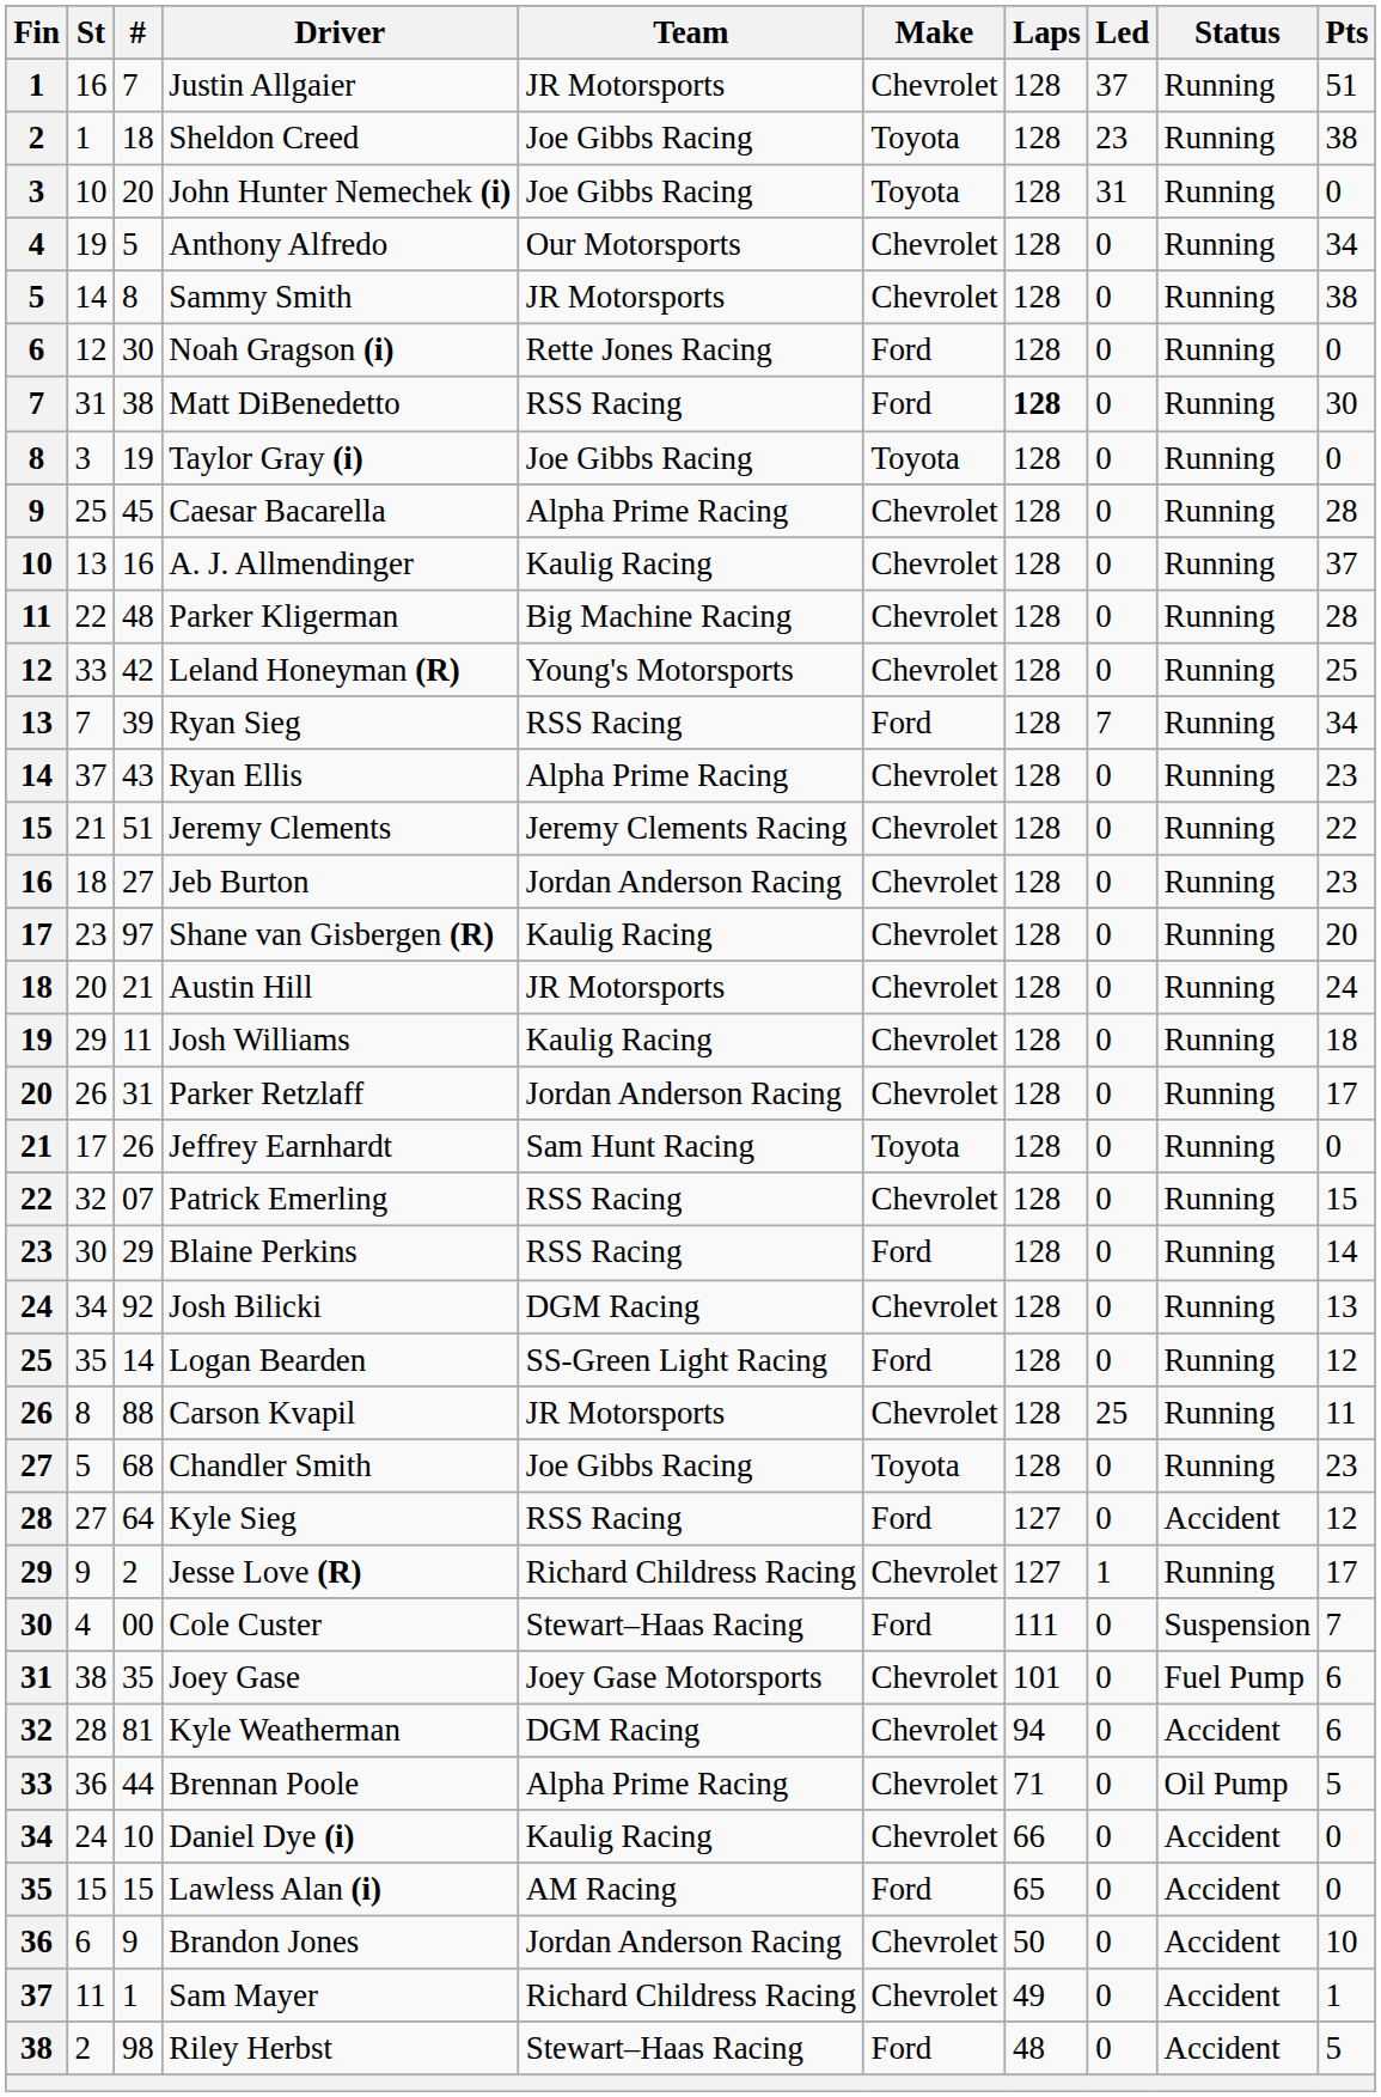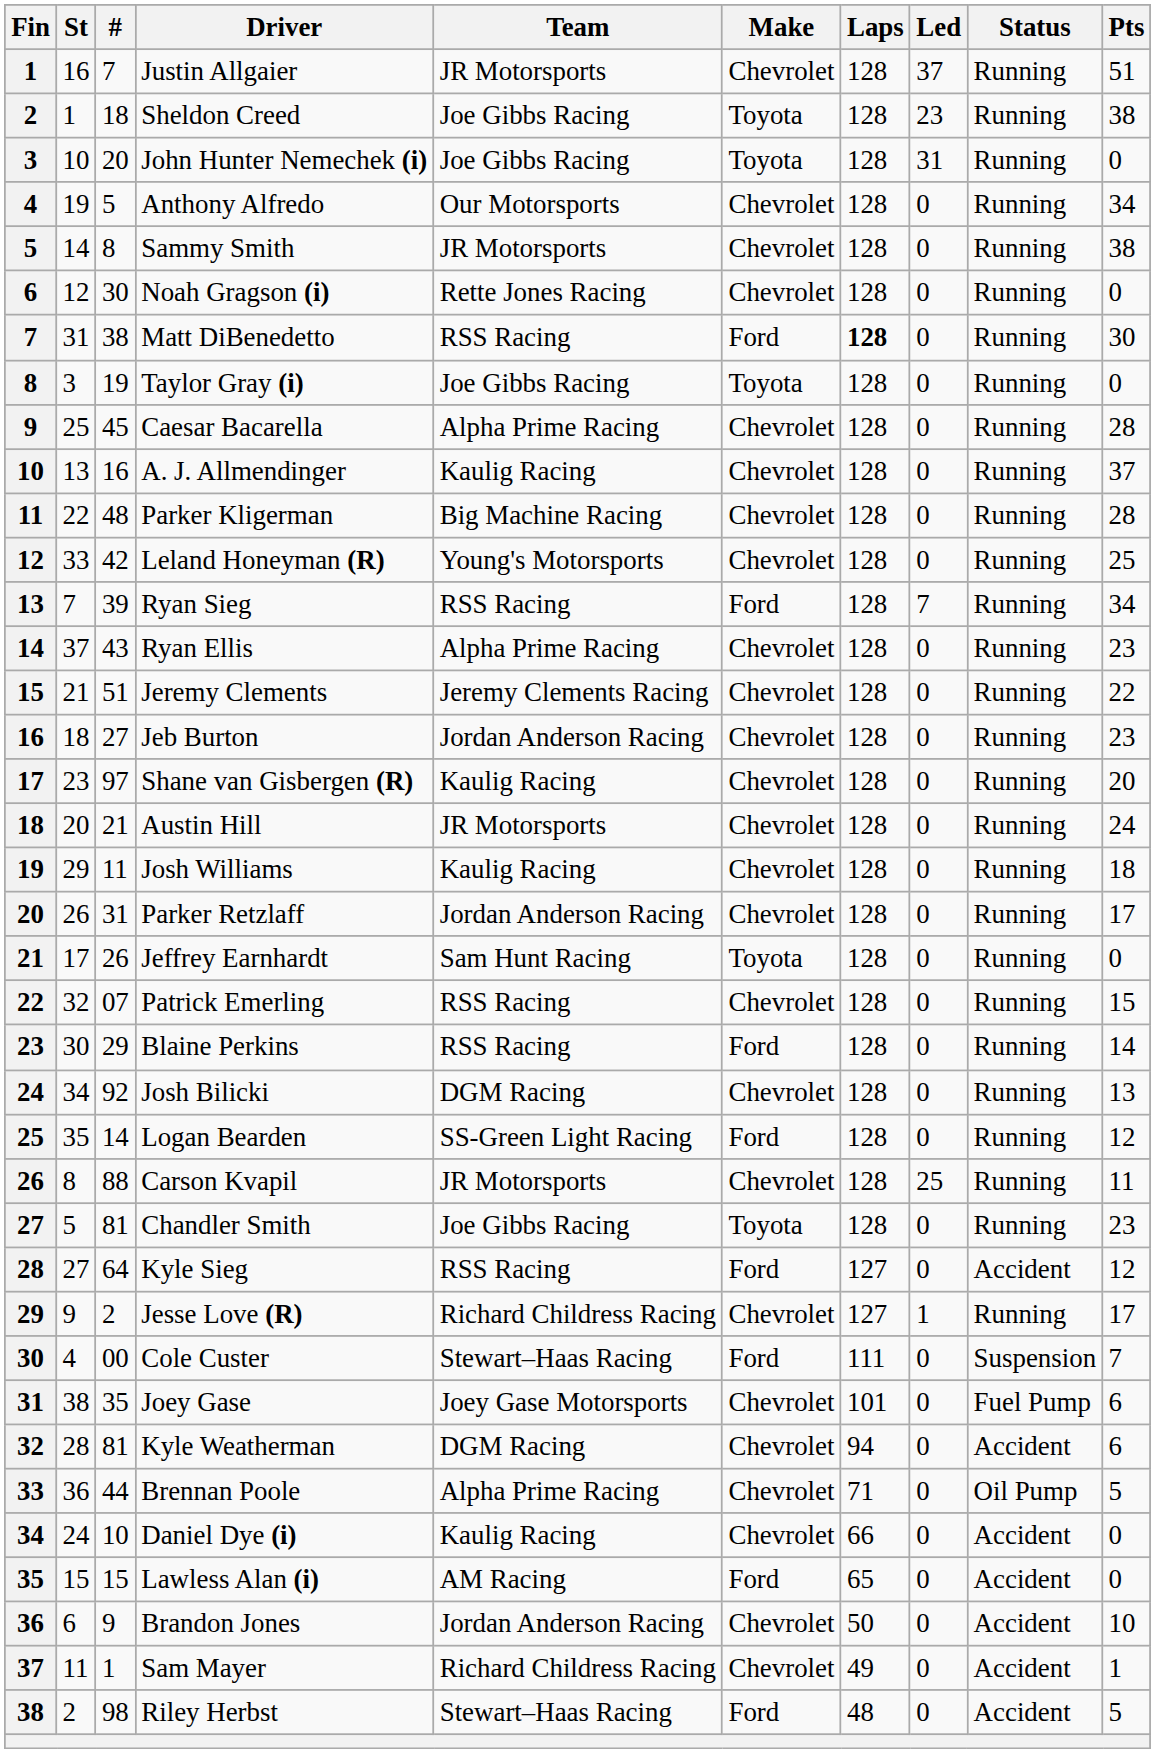 <table class="wikitable" style="font-size:95%">
 <tr>
 <th>Fin</th>
 <th>St</th>
 <th>#</th>
 <th>Driver</th>
 <th>Team</th>
 <th>Make</th>
 <th>Laps</th>
 <th>Led</th>
 <th>Status</th>
 <th>Pts</th>
 </tr>
 <tr>
 <th>1</th>
 <td>16</td>
 <td>7</td>
 <td>Justin Allgaier</td>
 <td>JR Motorsports</td>
 <td>Chevrolet</td>
 <td>128</td>
 <td>37</td>
 <td>Running</td>
 <td>51</td>
 </tr>
 <tr>
 <th>2</th>
 <td>1</td>
 <td>18</td>
 <td>Sheldon Creed</td>
 <td>Joe Gibbs Racing</td>
 <td>Toyota</td>
 <td>128</td>
 <td>23</td>
 <td>Running</td>
 <td>38</td>
 </tr>
 <tr>
 <th>3</th>
 <td>10</td>
 <td>20</td>
 <td>John Hunter Nemechek <strong>(i)</strong></td>
 <td>Joe Gibbs Racing</td>
 <td>Toyota</td>
 <td>128</td>
 <td>31</td>
 <td>Running</td>
 <td>0</td>
 </tr>
 <tr>
 <th>4</th>
 <td>19</td>
 <td>5</td>
 <td>Anthony Alfredo</td>
 <td>Our Motorsports</td>
 <td>Chevrolet</td>
 <td>128</td>
 <td>0</td>
 <td>Running</td>
 <td>34</td>
 </tr>
 <tr>
 <th>5</th>
 <td>14</td>
 <td>8</td>
 <td>Sammy Smith</td>
 <td>JR Motorsports</td>
 <td>Chevrolet</td>
 <td>128</td>
 <td>0</td>
 <td>Running</td>
 <td>38</td>
 </tr>
 <tr>
 <th>6</th>
 <td>12</td>
 <td>30</td>
 <td>Noah Gragson <strong>(i)</strong></td>
 <td>Rette Jones Racing</td>
-<td>Ford</td>
+<td>Chevrolet</td>
 <td>128</td>
 <td>0</td>
 <td>Running</td>
 <td>0</td>
 </tr>
 <tr>
 <th>7</th>
 <td>31</td>
 <td>38</td>
 <td>Matt DiBenedetto</td>
 <td>RSS Racing</td>
 <td>Ford</td>
 <td><strong>128</strong></td>
 <td>0</td>
 <td>Running</td>
 <td>30</td>
 </tr>
 <tr>
 <th>8</th>
 <td>3</td>
 <td>19</td>
 <td>Taylor Gray <strong>(i)</strong></td>
 <td>Joe Gibbs Racing</td>
 <td>Toyota</td>
 <td>128</td>
 <td>0</td>
 <td>Running</td>
 <td>0</td>
 </tr>
 <tr>
 <th>9</th>
 <td>25</td>
 <td>45</td>
 <td>Caesar Bacarella</td>
 <td>Alpha Prime Racing</td>
 <td>Chevrolet</td>
 <td>128</td>
 <td>0</td>
 <td>Running</td>
 <td>28</td>
 </tr>
 <tr>
 <th>10</th>
 <td>13</td>
 <td>16</td>
 <td>A. J. Allmendinger</td>
 <td>Kaulig Racing</td>
 <td>Chevrolet</td>
 <td>128</td>
 <td>0</td>
 <td>Running</td>
 <td>37</td>
 </tr>
 <tr>
 <th>11</th>
 <td>22</td>
 <td>48</td>
 <td>Parker Kligerman</td>
 <td>Big Machine Racing</td>
 <td>Chevrolet</td>
 <td>128</td>
 <td>0</td>
 <td>Running</td>
 <td>28</td>
 </tr>
 <tr>
 <th>12</th>
 <td>33</td>
 <td>42</td>
 <td>Leland Honeyman <strong>(R)</strong></td>
 <td>Young's Motorsports</td>
 <td>Chevrolet</td>
 <td>128</td>
 <td>0</td>
 <td>Running</td>
 <td>25</td>
 </tr>
 <tr>
 <th>13</th>
 <td>7</td>
 <td>39</td>
 <td>Ryan Sieg</td>
 <td>RSS Racing</td>
 <td>Ford</td>
 <td>128</td>
 <td>7</td>
 <td>Running</td>
 <td>34</td>
 </tr>
 <tr>
 <th>14</th>
 <td>37</td>
 <td>43</td>
 <td>Ryan Ellis</td>
 <td>Alpha Prime Racing</td>
 <td>Chevrolet</td>
 <td>128</td>
 <td>0</td>
 <td>Running</td>
 <td>23</td>
 </tr>
 <tr>
 <th>15</th>
 <td>21</td>
 <td>51</td>
 <td>Jeremy Clements</td>
 <td>Jeremy Clements Racing</td>
 <td>Chevrolet</td>
 <td>128</td>
 <td>0</td>
 <td>Running</td>
 <td>22</td>
 </tr>
 <tr>
 <th>16</th>
 <td>18</td>
 <td>27</td>
 <td>Jeb Burton</td>
 <td>Jordan Anderson Racing</td>
 <td>Chevrolet</td>
 <td>128</td>
 <td>0</td>
 <td>Running</td>
 <td>23</td>
 </tr>
 <tr>
 <th>17</th>
 <td>23</td>
 <td>97</td>
 <td>Shane van Gisbergen <strong>(R)</strong></td>
 <td>Kaulig Racing</td>
 <td>Chevrolet</td>
 <td>128</td>
 <td>0</td>
 <td>Running</td>
 <td>20</td>
 </tr>
 <tr>
 <th>18</th>
 <td>20</td>
 <td>21</td>
 <td>Austin Hill</td>
 <td>JR Motorsports</td>
 <td>Chevrolet</td>
 <td>128</td>
 <td>0</td>
 <td>Running</td>
 <td>24</td>
 </tr>
 <tr>
 <th>19</th>
 <td>29</td>
 <td>11</td>
 <td>Josh Williams</td>
 <td>Kaulig Racing</td>
 <td>Chevrolet</td>
 <td>128</td>
 <td>0</td>
 <td>Running</td>
 <td>18</td>
 </tr>
 <tr>
 <th>20</th>
 <td>26</td>
 <td>31</td>
 <td>Parker Retzlaff</td>
 <td>Jordan Anderson Racing</td>
 <td>Chevrolet</td>
 <td>128</td>
 <td>0</td>
 <td>Running</td>
 <td>17</td>
 </tr>
 <tr>
 <th>21</th>
 <td>17</td>
 <td>26</td>
 <td>Jeffrey Earnhardt</td>
 <td>Sam Hunt Racing</td>
 <td>Toyota</td>
 <td>128</td>
 <td>0</td>
 <td>Running</td>
 <td>0</td>
 </tr>
 <tr>
 <th>22</th>
 <td>32</td>
 <td>07</td>
 <td>Patrick Emerling</td>
 <td>RSS Racing</td>
 <td>Chevrolet</td>
 <td>128</td>
 <td>0</td>
 <td>Running</td>
 <td>15</td>
 </tr>
 <tr>
 <th>23</th>
 <td>30</td>
 <td>29</td>
 <td>Blaine Perkins</td>
 <td>RSS Racing</td>
 <td>Ford</td>
 <td>128</td>
 <td>0</td>
 <td>Running</td>
 <td>14</td>
 </tr>
 <tr>
 <th>24</th>
 <td>34</td>
 <td>92</td>
 <td>Josh Bilicki</td>
 <td>DGM Racing</td>
 <td>Chevrolet</td>
 <td>128</td>
 <td>0</td>
 <td>Running</td>
 <td>13</td>
 </tr>
 <tr>
 <th>25</th>
 <td>35</td>
 <td>14</td>
 <td>Logan Bearden</td>
 <td>SS-Green Light Racing</td>
 <td>Ford</td>
 <td>128</td>
 <td>0</td>
 <td>Running</td>
 <td>12</td>
 </tr>
 <tr>
 <th>26</th>
 <td>8</td>
 <td>88</td>
 <td>Carson Kvapil</td>
 <td>JR Motorsports</td>
 <td>Chevrolet</td>
 <td>128</td>
 <td>25</td>
 <td>Running</td>
 <td>11</td>
 </tr>
 <tr>
 <th>27</th>
 <td>5</td>
-<td>68</td>
+<td>81</td>
 <td>Chandler Smith</td>
 <td>Joe Gibbs Racing</td>
 <td>Toyota</td>
 <td>128</td>
 <td>0</td>
 <td>Running</td>
 <td>23</td>
 </tr>
 <tr>
 <th>28</th>
 <td>27</td>
 <td>64</td>
 <td>Kyle Sieg</td>
 <td>RSS Racing</td>
 <td>Ford</td>
 <td>127</td>
 <td>0</td>
 <td>Accident</td>
 <td>12</td>
 </tr>
 <tr>
 <th>29</th>
 <td>9</td>
 <td>2</td>
 <td>Jesse Love <strong>(R)</strong></td>
 <td>Richard Childress Racing</td>
 <td>Chevrolet</td>
 <td>127</td>
 <td>1</td>
 <td>Running</td>
 <td>17</td>
 </tr>
 <tr>
 <th>30</th>
 <td>4</td>
 <td>00</td>
 <td>Cole Custer</td>
 <td>Stewart–Haas Racing</td>
 <td>Ford</td>
 <td>111</td>
 <td>0</td>
 <td>Suspension</td>
 <td>7</td>
 </tr>
 <tr>
 <th>31</th>
 <td>38</td>
 <td>35</td>
 <td>Joey Gase</td>
 <td>Joey Gase Motorsports</td>
 <td>Chevrolet</td>
 <td>101</td>
 <td>0</td>
 <td>Fuel Pump</td>
 <td>6</td>
 </tr>
 <tr>
 <th>32</th>
 <td>28</td>
 <td>81</td>
 <td>Kyle Weatherman</td>
 <td>DGM Racing</td>
 <td>Chevrolet</td>
 <td>94</td>
 <td>0</td>
 <td>Accident</td>
 <td>6</td>
 </tr>
 <tr>
 <th>33</th>
 <td>36</td>
 <td>44</td>
 <td>Brennan Poole</td>
 <td>Alpha Prime Racing</td>
 <td>Chevrolet</td>
 <td>71</td>
 <td>0</td>
 <td>Oil Pump</td>
 <td>5</td>
 </tr>
 <tr>
 <th>34</th>
 <td>24</td>
 <td>10</td>
 <td>Daniel Dye <strong>(i)</strong></td>
 <td>Kaulig Racing</td>
 <td>Chevrolet</td>
 <td>66</td>
 <td>0</td>
 <td>Accident</td>
 <td>0</td>
 </tr>
 <tr>
 <th>35</th>
 <td>15</td>
 <td>15</td>
 <td>Lawless Alan <strong>(i)</strong></td>
 <td>AM Racing</td>
 <td>Ford</td>
 <td>65</td>
 <td>0</td>
 <td>Accident</td>
 <td>0</td>
 </tr>
 <tr>
 <th>36</th>
 <td>6</td>
 <td>9</td>
 <td>Brandon Jones</td>
 <td>Jordan Anderson Racing</td>
 <td>Chevrolet</td>
 <td>50</td>
 <td>0</td>
 <td>Accident</td>
 <td>10</td>
 </tr>
 <tr>
 <th>37</th>
 <td>11</td>
 <td>1</td>
 <td>Sam Mayer</td>
 <td>Richard Childress Racing</td>
 <td>Chevrolet</td>
 <td>49</td>
 <td>0</td>
 <td>Accident</td>
 <td>1</td>
 </tr>
 <tr>
 <th>38</th>
 <td>2</td>
 <td>98</td>
 <td>Riley Herbst</td>
 <td>Stewart–Haas Racing</td>
 <td>Ford</td>
 <td>48</td>
 <td>0</td>
 <td>Accident</td>
 <td>5</td>
 </tr>
 <tr>
 <th colspan="10"></th>
 </tr>
 </table>
